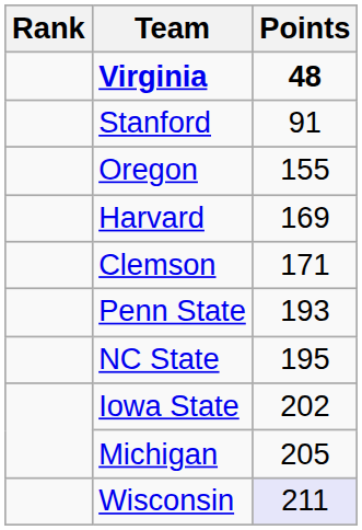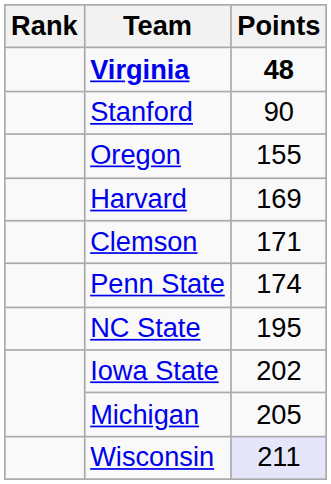 <table class="wikitable sortable" style="text-align:center">
 <tr>
 <th>Rank</th>
 <th>Team</th>
 <th>Points</th>
 </tr>
 <tr>
 <td></td>
 <td align=left><strong><a href='#'>Virginia</a></strong></td>
 <td><strong>48</strong></td>
 </tr>
 <tr>
 <td></td>
 <td align=left><a href='#'>Stanford</a></td>
-<td>91</td>
+<td>90</td>
 </tr>
 <tr>
 <td></td>
 <td align=left><a href='#'>Oregon</a></td>
 <td>155</td>
 </tr>
 <tr>
 <td></td>
 <td align=left><a href='#'>Harvard</a></td>
 <td>169</td>
 </tr>
 <tr>
 <td></td>
 <td align=left><a href='#'>Clemson</a></td>
 <td>171</td>
 </tr>
 <tr>
 <td></td>
 <td align=left><a href='#'>Penn State</a></td>
-<td>193</td>
+<td>174</td>
 </tr>
 <tr>
 <td></td>
 <td align=left><a href='#'>NC State</a></td>
 <td>195</td>
 </tr>
 <tr>
 <td rowspan="2"></td>
 <td align=left><a href='#'>Iowa State</a></td>
 <td> 202</td>
 </tr>
 <tr>
 <td align=left><a href='#'>Michigan</a></td>
 <td>205</td>
 </tr>
 <tr>
 <td></td>
 <td align=left><a href='#'>Wisconsin</a></td>
 <td style="background: lavender;">211</td>
 </tr>
 </table>
